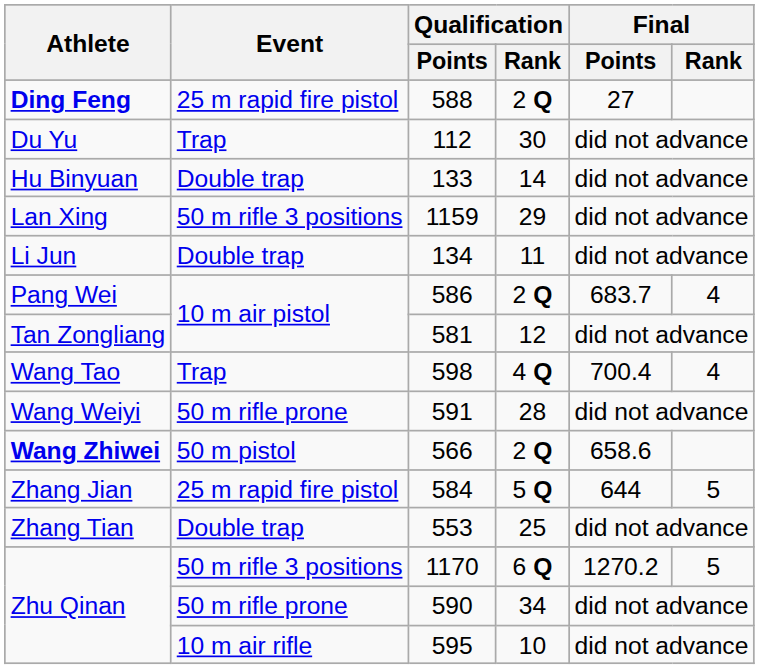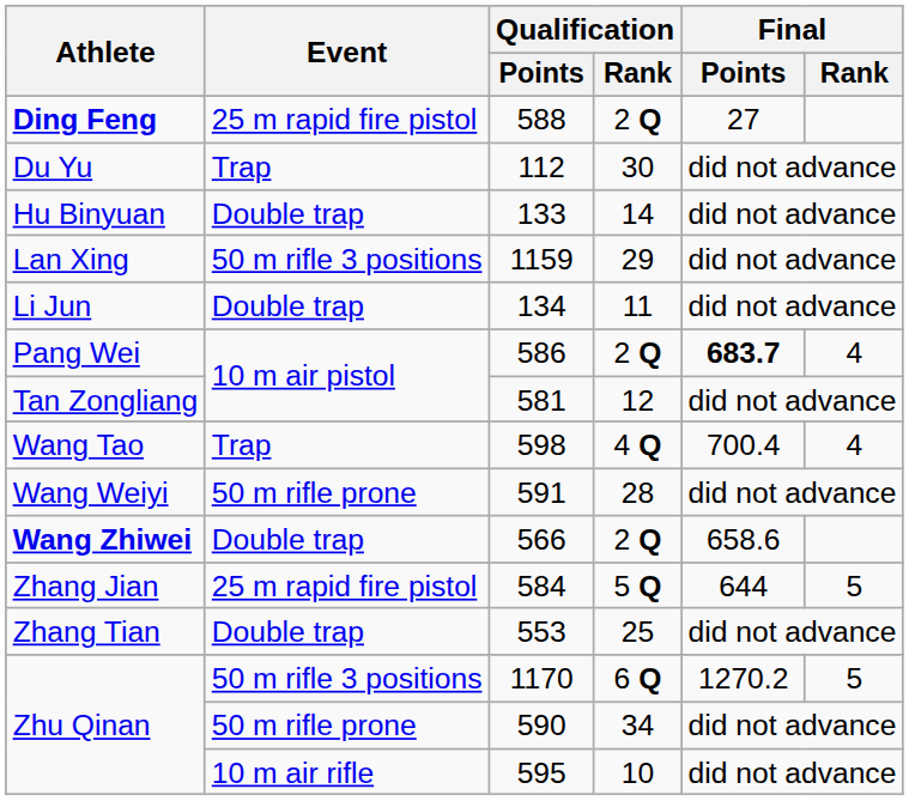 <table class="wikitable" style="font-size:90%">
 <tr>
 <th rowspan=2>Athlete</th>
 <th rowspan=2>Event</th>
 <th colspan=2>Qualification</th>
 <th colspan=2>Final</th>
 </tr>
 <tr style="font-size:95%">
 <th>Points</th>
 <th>Rank</th>
 <th>Points</th>
 <th>Rank</th>
 </tr>
 <tr align=center>
 <td align=left><strong><a href='#'>Ding Feng</a></strong></td>
 <td align=left><a href='#'>25 m rapid fire pistol</a></td>
 <td>588</td>
 <td>2 <strong>Q</strong></td>
 <td>27</td>
 <td></td>
 </tr>
 <tr align=center>
 <td align=left><a href='#'>Du Yu</a></td>
 <td align=left><a href='#'>Trap</a></td>
 <td>112</td>
 <td>30</td>
 <td colspan=2>did not advance</td>
 </tr>
 <tr align=center>
 <td align=left><a href='#'>Hu Binyuan</a></td>
 <td align=left><a href='#'>Double trap</a></td>
 <td>133</td>
 <td>14</td>
 <td colspan=2>did not advance</td>
 </tr>
 <tr align=center>
 <td align=left><a href='#'>Lan Xing</a></td>
 <td align=left><a href='#'>50 m rifle 3 positions</a></td>
 <td>1159</td>
 <td>29</td>
 <td colspan=2>did not advance</td>
 </tr>
 <tr align=center>
 <td align=left><a href='#'>Li Jun</a></td>
 <td align=left><a href='#'>Double trap</a></td>
 <td>134</td>
 <td>11</td>
 <td colspan=2>did not advance</td>
 </tr>
 <tr align=center>
 <td align=left><a href='#'>Pang Wei</a></td>
 <td align=left rowspan=2><a href='#'>10 m air pistol</a></td>
 <td>586</td>
 <td>2 <strong>Q</strong></td>
-<td>683.7</td>
+<td><strong>683.7</strong></td>
 <td>4</td>
 </tr>
 <tr align=center>
 <td align=left><a href='#'>Tan Zongliang</a></td>
 <td>581</td>
 <td>12</td>
 <td colspan=2>did not advance</td>
 </tr>
 <tr align=center>
 <td align=left><a href='#'>Wang Tao</a></td>
 <td align=left><a href='#'>Trap</a></td>
 <td>598</td>
 <td>4 <strong>Q</strong></td>
 <td>700.4</td>
 <td>4</td>
 </tr>
 <tr align=center>
 <td align=left><a href='#'>Wang Weiyi</a></td>
 <td align=left><a href='#'>50 m rifle prone</a></td>
 <td>591</td>
 <td>28</td>
 <td colspan=2>did not advance</td>
 </tr>
 <tr align=center>
 <td align=left><strong><a href='#'>Wang Zhiwei</a></strong></td>
-<td align=left><a href='#'>50 m pistol</a></td>
+<td align=left><a href='#'>Double trap</a></td>
 <td>566</td>
 <td>2 <strong>Q</strong></td>
 <td>658.6</td>
 <td></td>
 </tr>
 <tr align=center>
 <td align=left><a href='#'>Zhang Jian</a></td>
 <td align=left><a href='#'>25 m rapid fire pistol</a></td>
 <td>584</td>
 <td>5 <strong>Q</strong></td>
 <td>644</td>
 <td>5</td>
 </tr>
 <tr align=center>
 <td align=left><a href='#'>Zhang Tian</a></td>
 <td align=left><a href='#'>Double trap</a></td>
 <td>553</td>
 <td>25</td>
 <td colspan=2>did not advance</td>
 </tr>
 <tr align=center>
 <td align=left rowspan=3><a href='#'>Zhu Qinan</a></td>
 <td align=left><a href='#'>50 m rifle 3 positions</a></td>
 <td>1170</td>
 <td>6 <strong>Q</strong></td>
 <td>1270.2</td>
 <td>5</td>
 </tr>
 <tr align=center>
 <td align=left><a href='#'>50 m rifle prone</a></td>
 <td>590</td>
 <td>34</td>
 <td colspan=2>did not advance</td>
 </tr>
 <tr align=center>
 <td align=left><a href='#'>10 m air rifle</a></td>
 <td>595</td>
 <td>10</td>
 <td colspan=2>did not advance</td>
 </tr>
 </table>
